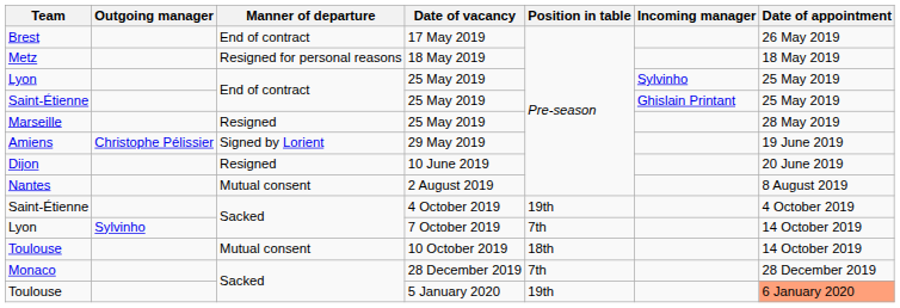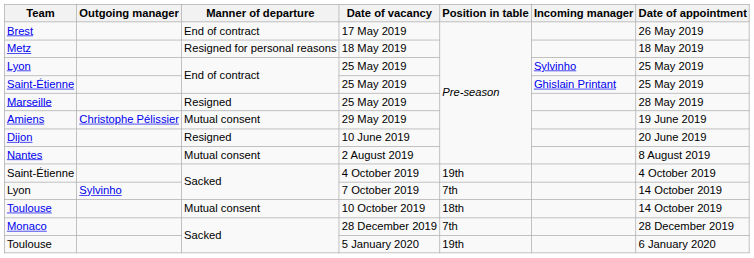 <table class="wikitable sortable">
 <tr>
 <th>Team</th>
 <th>Outgoing manager</th>
 <th>Manner of departure</th>
 <th>Date of vacancy</th>
 <th>Position in table</th>
 <th>Incoming manager</th>
 <th>Date of appointment</th>
 </tr>
 <tr>
 <td><a href='#'>Brest</a></td>
 <td> </td>
 <td>End of contract</td>
 <td>17 May 2019</td>
 <td rowspan=8><em>Pre-season</em></td>
 <td> </td>
 <td>26 May 2019</td>
 </tr>
 <tr>
 <td><a href='#'>Metz</a></td>
 <td> </td>
 <td>Resigned for personal reasons</td>
 <td>18 May 2019</td>
 <td> </td>
 <td>18 May 2019</td>
 </tr>
 <tr>
 <td><a href='#'>Lyon</a></td>
 <td> </td>
 <td rowspan=2>End of contract</td>
 <td>25 May 2019</td>
 <td> <a href='#'>Sylvinho</a></td>
 <td>25 May 2019</td>
 </tr>
 <tr>
 <td><a href='#'>Saint-Étienne</a></td>
 <td> </td>
 <td>25 May 2019</td>
 <td> <a href='#'>Ghislain Printant</a></td>
 <td>25 May 2019</td>
 </tr>
 <tr>
 <td><a href='#'>Marseille</a></td>
 <td> </td>
 <td rowspan=1>Resigned</td>
 <td>25 May 2019</td>
 <td> </td>
 <td>28 May 2019</td>
 </tr>
 <tr>
 <td><a href='#'>Amiens</a></td>
 <td> <a href='#'>Christophe Pélissier</a></td>
-<td rowspan=1>Signed by <a href='#'>Lorient</a></td>
+<td>Mutual consent</td>
 <td>29 May 2019</td>
 <td> </td>
 <td>19 June 2019</td>
 </tr>
 <tr>
 <td><a href='#'>Dijon</a></td>
 <td> </td>
 <td rowspan=1>Resigned</td>
 <td>10 June 2019</td>
 <td> </td>
 <td>20 June 2019</td>
 </tr>
 <tr>
 <td><a href='#'>Nantes</a></td>
 <td> </td>
 <td>Mutual consent</td>
 <td>2 August 2019</td>
 <td> </td>
 <td>8 August 2019</td>
 </tr>
 <tr>
 <td>Saint-Étienne</td>
 <td> </td>
 <td rowspan=2>Sacked</td>
 <td>4 October 2019</td>
 <td>19th</td>
 <td> </td>
 <td>4 October 2019</td>
 </tr>
 <tr>
 <td>Lyon</td>
 <td> <a href='#'>Sylvinho</a></td>
 <td>7 October 2019</td>
 <td>7th</td>
 <td> </td>
 <td>14 October 2019</td>
 </tr>
 <tr>
 <td><a href='#'>Toulouse</a></td>
 <td> </td>
 <td>Mutual consent</td>
 <td>10 October 2019</td>
 <td>18th</td>
 <td> </td>
 <td>14 October 2019</td>
 </tr>
 <tr>
 <td><a href='#'>Monaco</a></td>
 <td> </td>
 <td rowspan=2>Sacked</td>
 <td>28 December 2019</td>
 <td>7th</td>
 <td> </td>
 <td>28 December 2019</td>
 </tr>
 <tr>
 <td>Toulouse</td>
 <td> </td>
 <td>5 January 2020</td>
 <td>19th</td>
 <td> </td>
-<td style="background: lightsalmon;">6 January 2020</td>
+<td>6 January 2020</td>
 </tr>
 </table>
